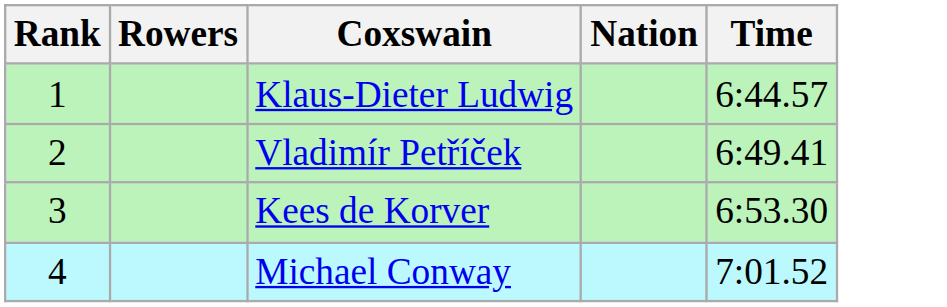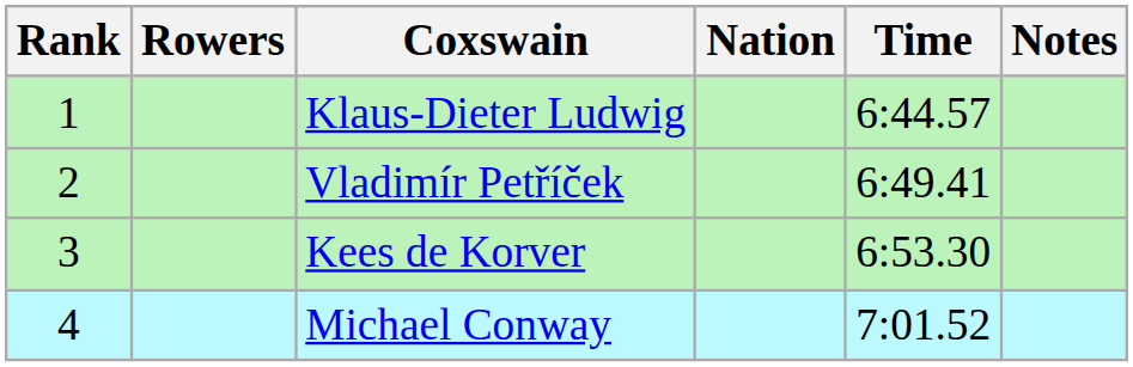 <table class="wikitable sortable" style="text-align:center">
 <tr>
 <th>Rank</th>
 <th>Rowers</th>
 <th>Coxswain</th>
 <th>Nation</th>
 <th>Time</th>
+<th>Notes</th>
 </tr>
 <tr bgcolor=bbf3bb>
 <td>1</td>
 <td align=left></td>
 <td align=left><a href='#'>Klaus-Dieter Ludwig</a></td>
 <td align=left></td>
 <td>6:44.57</td>
+<td></td>
 </tr>
 <tr bgcolor=bbf3bb>
 <td>2</td>
 <td align=left></td>
 <td align=left><a href='#'>Vladimír Petříček</a></td>
 <td align=left></td>
 <td>6:49.41</td>
+<td></td>
 </tr>
 <tr bgcolor=bbf3bb>
 <td>3</td>
 <td align=left></td>
 <td align=left><a href='#'>Kees de Korver</a></td>
 <td align=left></td>
 <td>6:53.30</td>
+<td></td>
 </tr>
 <tr bgcolor=bbf9ff>
 <td>4</td>
 <td align=left></td>
 <td align=left><a href='#'>Michael Conway</a></td>
 <td align=left></td>
 <td>7:01.52</td>
+<td></td>
 </tr>
 </table>
